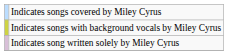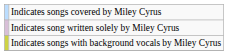 <table class="wikitable" style="font-size:90%;">
 <tr>
 <td style="background-color:#bbddff"> </td>
 <td>Indicates songs covered by Miley Cyrus</td>
 </tr>
 <tr>
+<td style="background-color:#D8BFD8"> </td>
+<td>Indicates song written solely by Miley Cyrus</td>
+</tr>
+<tr>
 <td style="background-color:#ced343"> </td>
 <td>Indicates songs with background vocals by Miley Cyrus</td>
 </tr>
 <tr>
-<td style="background-color:#D8BFD8"> </td>
-<td>Indicates song written solely by Miley Cyrus</td>
-</tr>
-<tr>
 </tr>
 </table>
